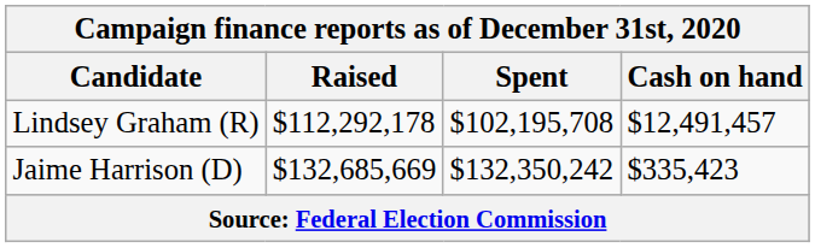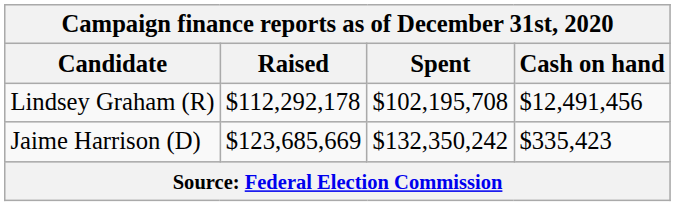 <table class="wikitable sortable">
 <tr>
 <th colspan=4>Campaign finance reports as of December 31st, 2020</th>
 </tr>
 <tr style="text-align:center;">
 <th>Candidate</th>
 <th>Raised</th>
 <th>Spent</th>
 <th>Cash on hand</th>
 </tr>
 <tr>
 <td>Lindsey Graham (R)</td>
 <td>$112,292,178</td>
 <td>$102,195,708</td>
-<td>$12,491,457</td>
+<td>$12,491,456</td>
 </tr>
 <tr>
 <td>Jaime Harrison (D)</td>
-<td>$132,685,669</td>
+<td>$123,685,669</td>
 <td>$132,350,242</td>
 <td>$335,423</td>
 </tr>
 <tr>
 <th colspan="4"><small>Source: <a href='#'>Federal Election Commission</a></small></th>
 </tr>
 </table>
